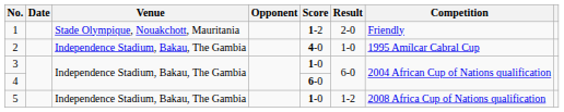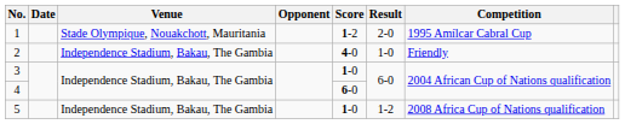 <table class="wikitable sortable">
 <tr>
 <th scope="col">No.</th>
 <th scope="col">Date</th>
 <th scope="col">Venue</th>
 <th scope="col">Opponent</th>
 <th scope="col">Score</th>
 <th scope="col">Result</th>
 <th scope="col">Competition</th>
 <th scope="col" class="unsortable"></th>
 </tr>
 <tr>
 <td style="text-align:center">1</td>
 <td></td>
 <td><a href='#'>Stade Olympique</a>, <a href='#'>Nouakchott</a>, Mauritania</td>
 <td></td>
 <td style="text-align:center"><strong>1</strong>-2</td>
 <td style="text-align:center">2-0</td>
-<td><a href='#'>Friendly</a></td>
+<td><a href='#'>1995 Amílcar Cabral Cup</a></td>
 <td></td>
 </tr>
 <tr>
 <td style="text-align:center">2</td>
 <td></td>
 <td><a href='#'>Independence Stadium</a>, <a href='#'>Bakau</a>, The Gambia</td>
 <td></td>
 <td style="text-align:center"><strong>4</strong>-0</td>
 <td style="text-align:center">1-0</td>
-<td><a href='#'>1995 Amílcar Cabral Cup</a></td>
+<td><a href='#'>Friendly</a></td>
 <td></td>
 </tr>
 <tr>
 <td style="text-align:center">3</td>
 <td rowspan="2"></td>
 <td rowspan="2">Independence Stadium, Bakau, The Gambia</td>
 <td rowspan="2"></td>
 <td style="text-align:center"><strong>1</strong>-0</td>
 <td rowspan="2" style="text-align:center">6-0</td>
 <td rowspan="2"><a href='#'>2004 African Cup of Nations qualification</a></td>
 <td rowspan="2"></td>
 </tr>
 <tr>
 <td style="text-align:center">4</td>
 <td style="text-align:center"><strong>6</strong>-0</td>
 </tr>
 <tr>
 <td style="text-align:center">5</td>
 <td></td>
 <td>Independence Stadium, Bakau, The Gambia</td>
 <td></td>
 <td style="text-align:center"><strong>1</strong>-0</td>
 <td style="text-align:center">1-2</td>
 <td><a href='#'>2008 Africa Cup of Nations qualification</a></td>
 <td></td>
 </tr>
 </table>
